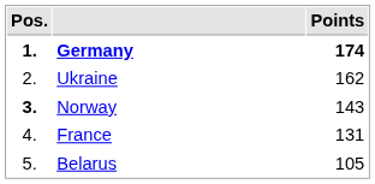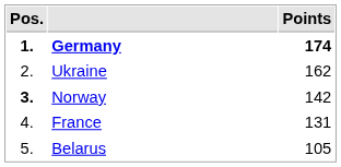 <table cellspacing="1" cellpadding="3" style="border:1px solid #AAAAAA;font-size:90%">
 <tr bgcolor="#E4E4E4">
 <th style="border-bottom:1px solid #AAAAAA" width=10>Pos.</th>
 <th style="border-bottom:1px solid #AAAAAA" width=200></th>
 <th style="border-bottom:1px solid #AAAAAA" width=20>Points</th>
 </tr>
 <tr>
 <td align="center"><strong>1.</strong></td>
 <td> <strong><a href='#'>Germany</a></strong></td>
 <td align="right"><strong>174</strong></td>
 </tr>
 <tr>
 <td align="center">2.</td>
 <td> <a href='#'>Ukraine</a></td>
 <td align="right">162</td>
 </tr>
 <tr>
 <td align="center"><strong>3.</strong></td>
 <td> <a href='#'>Norway</a></td>
-<td align="right">143</td>
+<td align="right">142</td>
 </tr>
 <tr>
 <td align="center">4.</td>
 <td> <a href='#'>France</a></td>
 <td align="right">131</td>
 </tr>
 <tr>
 <td align="center">5.</td>
 <td> <a href='#'>Belarus</a></td>
 <td align="right">105</td>
 </tr>
 </table>
